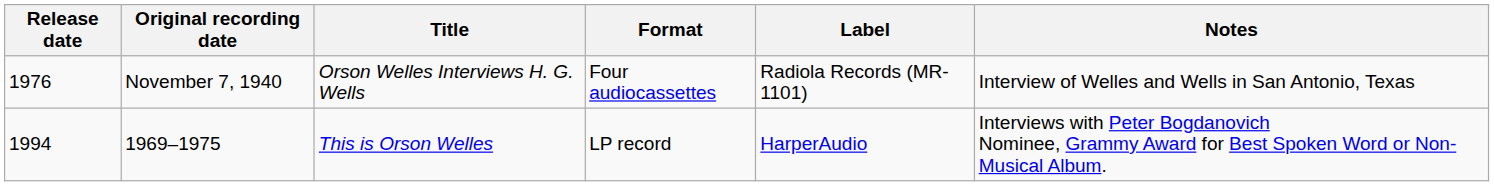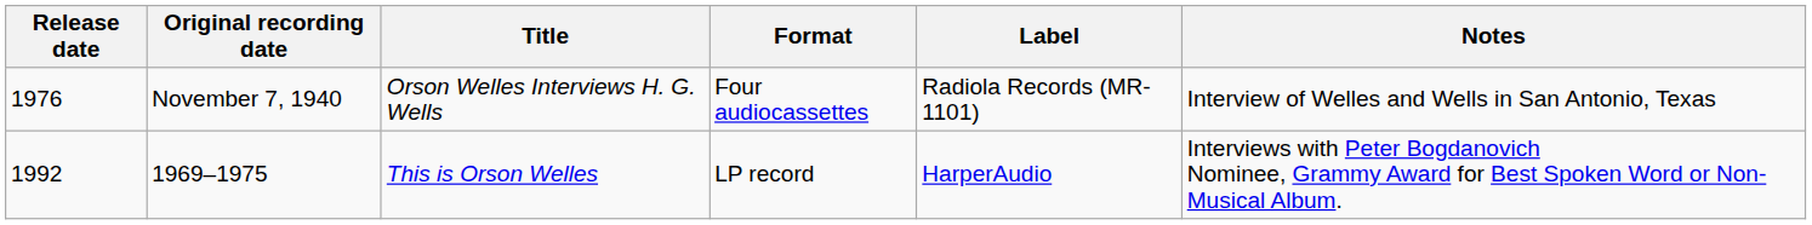 <table class="wikitable sortable">
 <tr>
 <th>Release date</th>
 <th class="unsortable">Original recording date</th>
 <th>Title</th>
 <th class="unsortable">Format</th>
 <th>Label</th>
 <th class="unsortable">Notes</th>
 </tr>
 <tr align="center">
 <td align="left">1976</td>
 <td align="left">November 7, 1940</td>
 <td align="left"><em>Orson Welles Interviews H. G. Wells</em></td>
 <td align="left">Four <a href='#'>audiocassettes</a></td>
 <td align="left">Radiola Records (MR-1101)</td>
 <td align="left">Interview of Welles and Wells in San Antonio, Texas</td>
 </tr>
 <tr align="center">
-<td align="left">1994</td>
+<td align="left">1992</td>
 <td align="left">1969–1975</td>
 <td align="left"><em><a href='#'>This is Orson Welles</a></em></td>
 <td align="left">LP record</td>
 <td align="left"><a href='#'>HarperAudio</a></td>
 <td align="left">Interviews with <a href='#'>Peter Bogdanovich</a><br>Nominee, <a href='#'>Grammy Award</a> for <a href='#'>Best Spoken Word or Non-Musical Album</a>.</td>
 </tr>
 </table>
